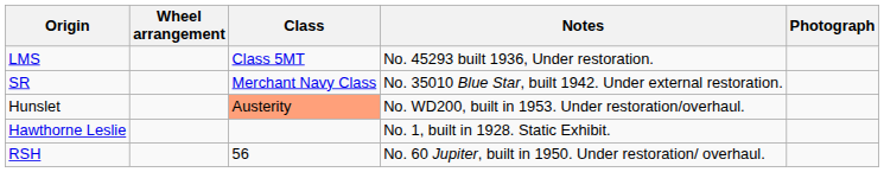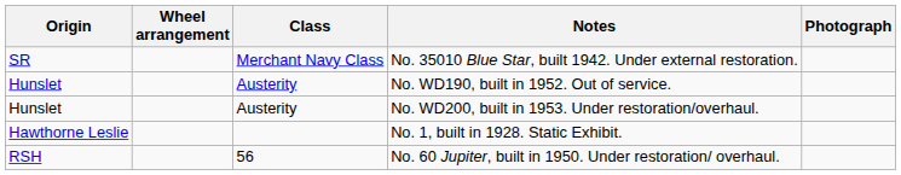 <table class="wikitable" style="clear:both;">
 <tr>
 <th>Origin</th>
 <th>Wheel<br>arrangement</th>
 <th>Class</th>
 <th>Notes</th>
 <th>Photograph</th>
 </tr>
 <tr>
-<td><a href='#'>LMS</a></td>
-<td></td>
-<td><a href='#'>Class 5MT</a></td>
-<td>No. 45293 built 1936, Under restoration.</td>
-<td></td>
-</tr>
-<tr>
 <td><a href='#'>SR</a></td>
 <td></td>
 <td><a href='#'>Merchant Navy Class</a></td>
 <td>No. 35010 <em>Blue Star</em>, built 1942. Under external restoration.</td>
 <td></td>
 </tr>
 <tr>
+<td><a href='#'>Hunslet</a></td>
+<td></td>
+<td><a href='#'>Austerity</a></td>
+<td>No. WD190, built in 1952. Out of service.</td>
+<td></td>
+</tr>
+<tr>
 <td>Hunslet</td>
 <td></td>
-<td style="background: lightsalmon;">Austerity</td>
+<td>Austerity</td>
 <td>No. WD200, built in 1953. Under restoration/overhaul.</td>
 <td></td>
 </tr>
 <tr>
 <td><a href='#'>Hawthorne Leslie</a></td>
 <td></td>
 <td></td>
 <td>No. 1, built in 1928. Static Exhibit.</td>
 <td></td>
 </tr>
 <tr>
 <td><a href='#'>RSH</a></td>
 <td></td>
 <td>56</td>
 <td>No. 60 <em>Jupiter</em>, built in 1950. Under restoration/ overhaul.</td>
 <td></td>
 </tr>
 </table>
